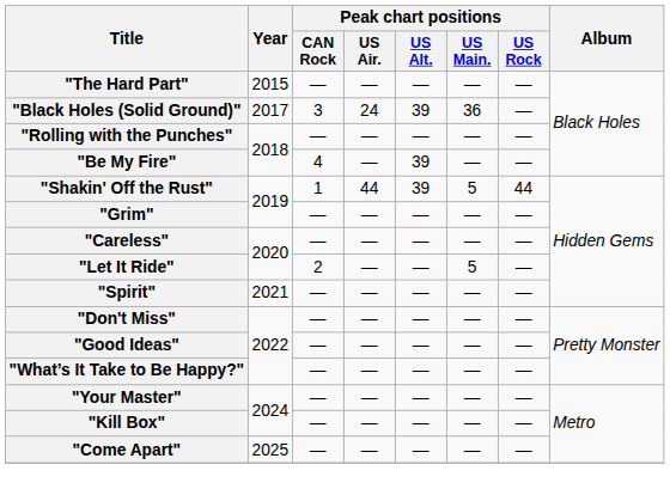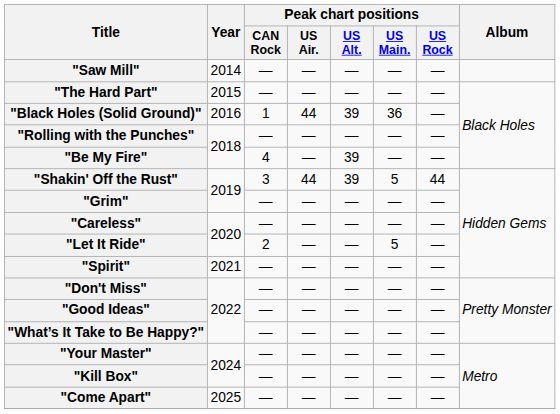 <table class="wikitable plainrowheaders">
 <tr>
 <th rowspan="2">Title</th>
 <th rowspan="2">Year</th>
 <th colspan="5">Peak chart positions</th>
 <th rowspan="2">Album</th>
 </tr>
 <tr>
 <th style="width:3em;font-size:90%">CAN<br>Rock<br></th>
 <th style="width:3em;font-size:90%">US<br>Air.<br></th>
 <th style="width:3em;font-size:90%"><a href='#'>US<br>Alt.</a><br></th>
 <th style="width:3em;font-size:90%"><a href='#'>US<br>Main.</a><br></th>
 <th style="width:3em;font-size:90%"><a href='#'>US<br>Rock</a><br></th>
 </tr>
 <tr>
+<th scope="row">"Saw Mill"</th>
+<td>2014</td>
+<td style="text-align:center;">—</td>
+<td style="text-align:center;">—</td>
+<td style="text-align:center;">—</td>
+<td style="text-align:center;">—</td>
+<td style="text-align:center;">—</td>
+<td></td>
+</tr>
+<tr>
 <th scope="row">"The Hard Part"</th>
 <td>2015</td>
 <td style="text-align:center;">—</td>
 <td style="text-align:center;">—</td>
 <td style="text-align:center;">—</td>
 <td style="text-align:center;">—</td>
 <td style="text-align:center;">—</td>
 <td rowspan="4"><em>Black Holes</em></td>
 </tr>
 <tr>
 <th scope="row">"Black Holes (Solid Ground)"</th>
-<td>2017</td>
-<td style="text-align:center;">3</td>
-<td style="text-align:center;">24</td>
+<td>2016</td>
+<td style="text-align:center;">1</td>
+<td style="text-align:center;">44</td>
 <td style="text-align:center;">39</td>
 <td style="text-align:center;">36</td>
 <td style="text-align:center;">—</td>
 </tr>
 <tr>
 <th scope="row">"Rolling with the Punches"</th>
 <td rowspan="2">2018</td>
 <td style="text-align:center;">—</td>
 <td style="text-align:center;">—</td>
 <td style="text-align:center;">—</td>
 <td style="text-align:center;">—</td>
 <td style="text-align:center;">—</td>
 </tr>
 <tr>
 <th scope="row">"Be My Fire"</th>
 <td style="text-align:center;">4</td>
 <td style="text-align:center;">—</td>
 <td style="text-align:center;">39</td>
 <td style="text-align:center;">—</td>
 <td style="text-align:center;">—</td>
 </tr>
 <tr>
 <th scope="row">"Shakin' Off the Rust"</th>
 <td rowspan="2">2019</td>
-<td style="text-align:center;">1</td>
+<td style="text-align:center;">3</td>
 <td style="text-align:center;">44</td>
 <td style="text-align:center;">39</td>
 <td style="text-align:center;">5</td>
 <td style="text-align:center;">44</td>
 <td rowspan="5"><em>Hidden Gems</em></td>
 </tr>
 <tr>
 <th scope="row">"Grim"</th>
 <td style="text-align:center;">—</td>
 <td style="text-align:center;">—</td>
 <td style="text-align:center;">—</td>
 <td style="text-align:center;">—</td>
 <td style="text-align:center;">—</td>
 </tr>
 <tr>
 <th scope="row">"Careless"</th>
 <td rowspan="2">2020</td>
 <td style="text-align:center;">—</td>
 <td style="text-align:center;">—</td>
 <td style="text-align:center;">—</td>
 <td style="text-align:center;">—</td>
 <td style="text-align:center;">—</td>
 </tr>
 <tr>
 <th scope="row">"Let It Ride"</th>
 <td style="text-align:center;">2</td>
 <td style="text-align:center;">—</td>
 <td style="text-align:center;">—</td>
 <td style="text-align:center;">5</td>
 <td style="text-align:center;">—</td>
 </tr>
 <tr>
 <th scope="row">"Spirit"</th>
 <td>2021</td>
 <td style="text-align:center;">—</td>
 <td style="text-align:center;">—</td>
 <td style="text-align:center;">—</td>
 <td style="text-align:center;">—</td>
 <td style="text-align:center;">—</td>
 </tr>
 <tr>
 <th scope="row">"Don't Miss"</th>
 <td rowspan="3">2022</td>
 <td style="text-align:center;">—</td>
 <td style="text-align:center;">—</td>
 <td style="text-align:center;">—</td>
 <td style="text-align:center;">—</td>
 <td style="text-align:center;">—</td>
 <td rowspan="3"><em>Pretty Monster</em></td>
 </tr>
 <tr>
 <th scope="row">"Good Ideas"</th>
 <td style="text-align:center;">—</td>
 <td style="text-align:center;">—</td>
 <td style="text-align:center;">—</td>
 <td style="text-align:center;">—</td>
 <td style="text-align:center;">—</td>
 </tr>
 <tr>
 <th scope="row">"What’s It Take to Be Happy?"</th>
 <td style="text-align:center;">—</td>
 <td style="text-align:center;">—</td>
 <td style="text-align:center;">—</td>
 <td style="text-align:center;">—</td>
 <td style="text-align:center;">—</td>
 </tr>
 <tr>
 <th scope="row">"Your Master"</th>
 <td rowspan="2">2024</td>
 <td style="text-align:center;">—</td>
 <td style="text-align:center;">—</td>
 <td style="text-align:center;">—</td>
 <td style="text-align:center;">—</td>
 <td style="text-align:center;">—</td>
 <td rowspan="3"><em>Metro</em></td>
 </tr>
 <tr>
 <th scope="row">"Kill Box"</th>
 <td style="text-align:center;">—</td>
 <td style="text-align:center;">—</td>
 <td style="text-align:center;">—</td>
 <td style="text-align:center;">—</td>
 <td style="text-align:center;">—</td>
 </tr>
 <tr>
 <th scope="row">"Come Apart"</th>
 <td>2025</td>
 <td style="text-align:center;">—</td>
 <td style="text-align:center;">—</td>
 <td style="text-align:center;">—</td>
 <td style="text-align:center;">—</td>
 <td style="text-align:center;">—</td>
 </tr>
 <tr>
 </tr>
 </table>
